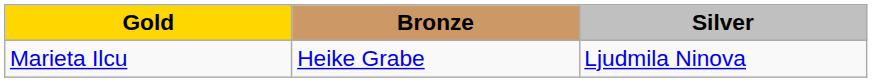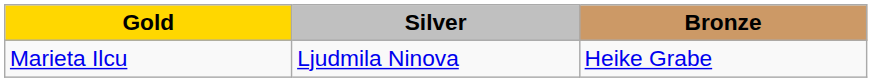 <table class="wikitable" style="text-align:left">
 <tr align="center">
 <td width=200 bgcolor=gold><strong>Gold</strong></td>
+<td width=200 bgcolor=silver><strong>Silver</strong></td>
 <td width=200 bgcolor=CC9966><strong>Bronze</strong></td>
-<td width=200 bgcolor=silver><strong>Silver</strong></td>
 </tr>
 <tr>
 <td><a href='#'>Marieta Ilcu</a><br><em></em></td>
+<td><a href='#'>Ljudmila Ninova</a><br><em></em></td>
 <td><a href='#'>Heike Grabe</a><br><em></em></td>
-<td><a href='#'>Ljudmila Ninova</a><br><em></em></td>
 </tr>
 </table>
